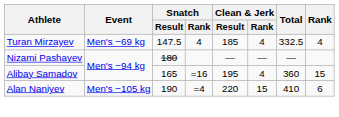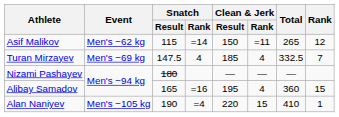 <table class="wikitable" style="font-size:90%">
 <tr>
 <th rowspan="2">Athlete</th>
 <th rowspan="2">Event</th>
 <th colspan="2">Snatch</th>
 <th colspan="2">Clean & Jerk</th>
 <th rowspan="2">Total</th>
 <th rowspan="2">Rank</th>
 </tr>
 <tr style="font-size:95%">
 <th>Result</th>
 <th>Rank</th>
 <th>Result</th>
 <th>Rank</th>
 </tr>
 <tr align=center>
+<td align=left><a href='#'>Asif Malikov</a></td>
+<td align=left><a href='#'>Men's −62 kg</a></td>
+<td>115</td>
+<td>=14</td>
+<td>150</td>
+<td>=11</td>
+<td>265</td>
+<td>12</td>
+</tr>
+<tr align=center>
 <td align=left><a href='#'>Turan Mirzayev</a></td>
 <td align=left><a href='#'>Men's −69 kg</a></td>
 <td>147.5</td>
 <td>4</td>
 <td>185</td>
 <td>4</td>
 <td>332.5</td>
-<td>4</td>
+<td>7</td>
 </tr>
 <tr align=center>
 <td align=left><a href='#'>Nizami Pashayev</a></td>
 <td align=left rowspan=2><a href='#'>Men's −94 kg</a></td>
 <td><s>180</s></td>
 <td></td>
 <td>—</td>
 <td>—</td>
 <td>—</td>
 <td></td>
 </tr>
 <tr align=center>
 <td align=left><a href='#'>Alibay Samadov</a></td>
 <td>165</td>
 <td>=16</td>
 <td>195</td>
 <td>4</td>
 <td>360</td>
 <td>15</td>
 </tr>
 <tr align=center>
 <td align=left><a href='#'>Alan Naniyev</a></td>
 <td align=left><a href='#'>Men's −105 kg</a></td>
 <td>190</td>
 <td>=4</td>
 <td>220</td>
 <td>15</td>
 <td>410</td>
-<td>6</td>
+<td>1</td>
 </tr>
 </table>
